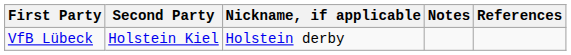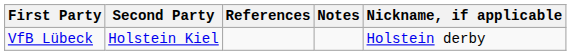 <table class="wikitable">
 <tr>
 <th>First Party</th>
 <th>Second Party</th>
+<th>References</th>
+<th>Notes</th>
 <th>Nickname, if applicable</th>
-<th>Notes</th>
-<th>References</th>
 </tr>
 <tr>
 <td><a href='#'>VfB Lübeck</a></td>
 <td><a href='#'>Holstein Kiel</a></td>
-<td><a href='#'>Holstein</a> derby</td>
 <td></td>
 <td></td>
+<td><a href='#'>Holstein</a> derby</td>
 </tr>
 </table>
